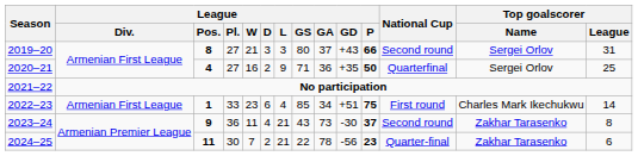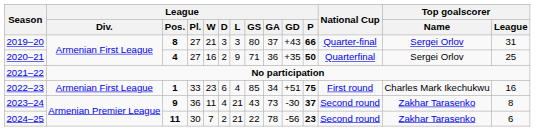 <table class="wikitable" style="text-align: center;">
 <tr>
 <th rowspan="2">Season</th>
 <th colspan="10">League</th>
 <th rowspan="2">National Cup</th>
 <th colspan="2">Top goalscorer</th>
 </tr>
 <tr>
 <th>Div.</th>
 <th>Pos.</th>
 <th>Pl.</th>
 <th>W</th>
 <th>D</th>
 <th>L</th>
 <th>GS</th>
 <th>GA</th>
 <th>GD</th>
 <th>P</th>
 <th>Name</th>
 <th>League</th>
 </tr>
 <tr>
 <td><a href='#'>2019–20</a></td>
 <td rowspan=2><a href='#'>Armenian First League</a></td>
 <td><strong>8</strong></td>
 <td>27</td>
 <td>21</td>
 <td>3</td>
 <td>3</td>
 <td>80</td>
 <td>37</td>
 <td>+43</td>
 <td><strong>66</strong></td>
-<td><a href='#'>Second round</a></td>
+<td><a href='#'>Quarter-final</a></td>
 <td> <a href='#'>Sergei Orlov</a></td>
 <td>31</td>
 </tr>
 <tr>
 <td><a href='#'>2020–21</a></td>
 <td><strong>4</strong></td>
 <td>27</td>
 <td>16</td>
 <td>2</td>
 <td>9</td>
 <td>71</td>
 <td>36</td>
 <td>+35</td>
 <td><strong>50</strong></td>
 <td><a href='#'>Quarterfinal</a></td>
 <td> Sergei Orlov</td>
 <td>25</td>
 </tr>
 <tr>
 <td><a href='#'>2021–22</a></td>
 <td colspan="13"><strong>No participation</strong></td>
 </tr>
 <tr>
 <td><a href='#'>2022–23</a></td>
 <td><a href='#'>Armenian First League</a></td>
 <td><strong>1</strong></td>
 <td>33</td>
 <td>23</td>
 <td>6</td>
 <td>4</td>
 <td>85</td>
 <td>34</td>
 <td>+51</td>
 <td><strong>75</strong></td>
 <td><a href='#'>First round</a></td>
 <td> Charles Mark Ikechukwu</td>
-<td>14</td>
+<td>16</td>
 </tr>
 <tr>
 <td><a href='#'>2023–24</a></td>
 <td rowspan=2><a href='#'>Armenian Premier League</a></td>
 <td><strong>9</strong></td>
 <td>36</td>
 <td>11</td>
 <td>4</td>
 <td>21</td>
 <td>43</td>
 <td>73</td>
 <td>-30</td>
 <td><strong>37</strong></td>
 <td><a href='#'>Second round</a></td>
 <td> <a href='#'>Zakhar Tarasenko</a></td>
 <td>8</td>
 </tr>
 <tr>
 <td><a href='#'>2024–25</a></td>
 <td><strong>11</strong></td>
 <td>30</td>
 <td>7</td>
 <td>2</td>
 <td>21</td>
 <td>22</td>
 <td>78</td>
 <td>-56</td>
 <td><strong>23</strong></td>
-<td><a href='#'>Quarter-final</a></td>
+<td><a href='#'>Second round</a></td>
 <td> <a href='#'>Zakhar Tarasenko</a></td>
 <td>6</td>
 </tr>
 </table>
